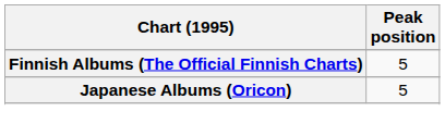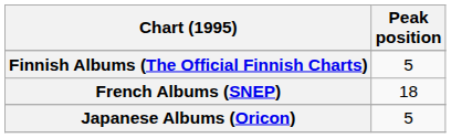 <table class="wikitable sortable plainrowheaders">
 <tr>
 <th scope="col">Chart (1995)</th>
 <th scope="col">Peak<br>position</th>
 </tr>
 <tr>
 </tr>
 <tr>
 </tr>
 <tr>
 </tr>
 <tr>
 </tr>
 <tr>
 <th scope="row">Finnish Albums (<a href='#'>The Official Finnish Charts</a>)</th>
 <td align="center">5</td>
+</tr>
+<tr>
+<th scope="row">French Albums (<a href='#'>SNEP</a>)</th>
+<td align="center">18</td>
 </tr>
 <tr>
 </tr>
 <tr>
 <th scope="row">Japanese Albums (<a href='#'>Oricon</a>)</th>
 <td align="center">5</td>
 </tr>
 <tr>
 </tr>
 <tr>
 </tr>
 <tr>
 </tr>
 <tr>
 </tr>
 <tr>
 </tr>
 <tr>
 </tr>
 <tr>
 </tr>
 <tr>
 </tr>
 </table>
